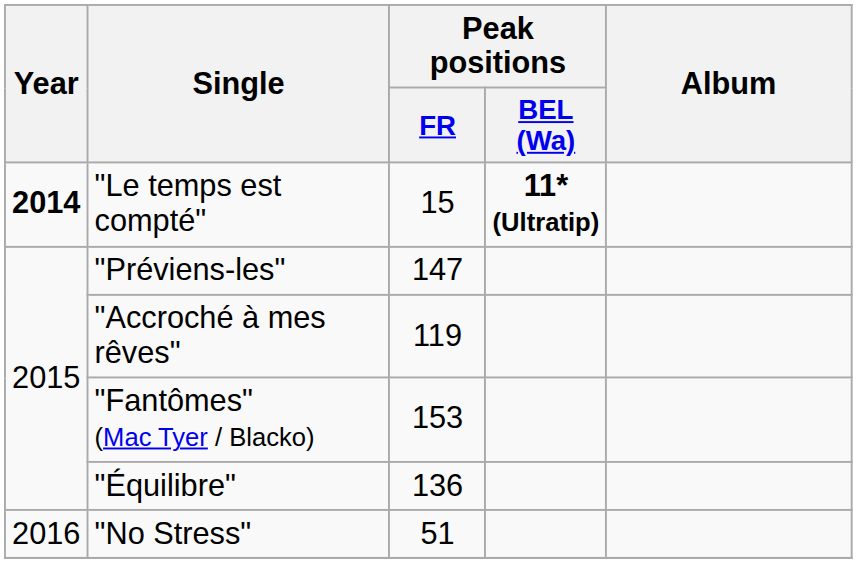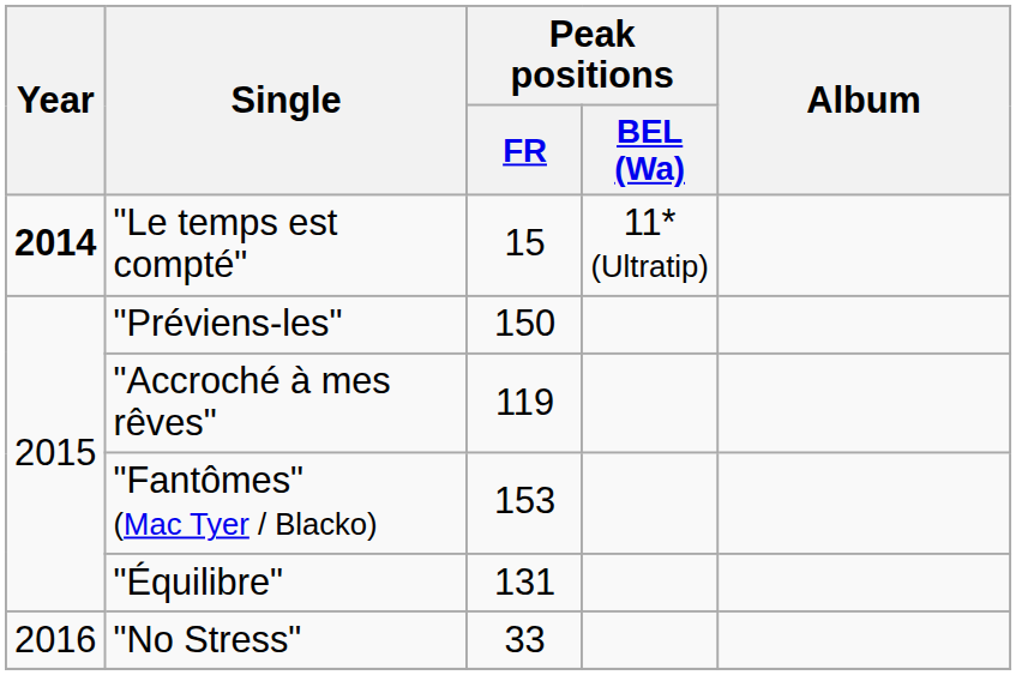 <table class="wikitable">
 <tr>
 <th align="center" rowspan="2" width="10">Year</th>
 <th align="center" rowspan="2" width="150">Single</th>
 <th align="center" colspan="2" width="30">Peak positions</th>
 <th align="center" rowspan="2" width="120">Album</th>
 </tr>
 <tr>
 <th scope="col" style="width:3em;font-size:90%;"><a href='#'>FR</a><br></th>
 <th scope="col" style="width:3em;font-size:90%;"><a href='#'>BEL <br>(Wa)</a><br></th>
 </tr>
 <tr>
 <td align="center" rowspan="1"><strong>2014</strong></td>
 <td>"Le temps est compté"</td>
 <td align="center">15</td>
-<td align="center"><strong>11*<br><small>(Ultratip)</small></strong></td>
+<td align="center">11*<br><small>(Ultratip)</small></td>
 <td align="center"></td>
 </tr>
 <tr>
 <td align="center" rowspan="4">2015</td>
 <td>"Préviens-les"</td>
-<td align="center">147</td>
+<td align="center">150</td>
 <td align="center"></td>
 <td align="center"></td>
 </tr>
 <tr>
 <td>"Accroché à mes rêves"</td>
 <td align="center">119</td>
 <td align="center"></td>
 <td align="center"></td>
 </tr>
 <tr>
 <td>"Fantômes" <br><small>(<a href='#'>Mac Tyer</a> / Blacko)</small></td>
 <td align="center">153</td>
 <td align="center"></td>
 <td align="center"></td>
 </tr>
 <tr>
 <td>"Équilibre"</td>
-<td align="center">136</td>
+<td align="center">131</td>
 <td align="center"></td>
 <td align="center"></td>
 </tr>
 <tr>
 <td align="center">2016</td>
 <td>"No Stress"</td>
-<td align="center">51<br></td>
+<td align="center">33<br></td>
 <td align="center"></td>
 <td align="center"></td>
 </tr>
 <tr>
 </tr>
 </table>
